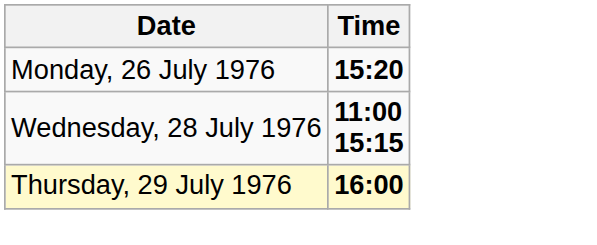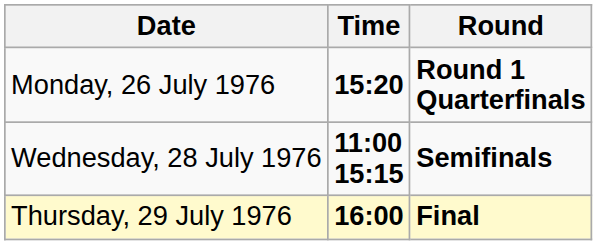 <table class="wikitable">
 <tr>
 <th>Date</th>
 <th>Time</th>
+<th>Round</th>
 </tr>
 <tr>
 <td>Monday, 26 July 1976</td>
 <td><strong>15:20</strong></td>
+<td><strong>Round 1<br>Quarterfinals</strong></td>
 </tr>
 <tr>
 <td>Wednesday, 28 July 1976</td>
 <td><strong>11:00<br>15:15</strong></td>
+<td><strong>Semifinals</strong></td>
 </tr>
 <tr>
 <td style=background:lemonchiffon>Thursday, 29 July 1976</td>
 <td style=background:lemonchiffon><strong>16:00</strong></td>
+<td style=background:lemonchiffon><strong>Final</strong></td>
 </tr>
 </table>
